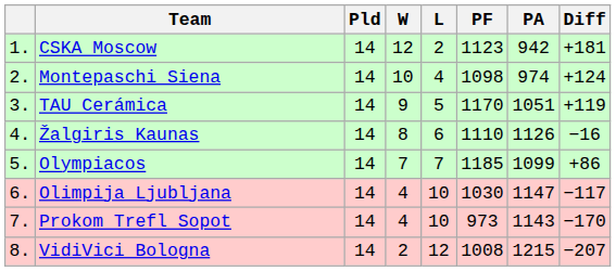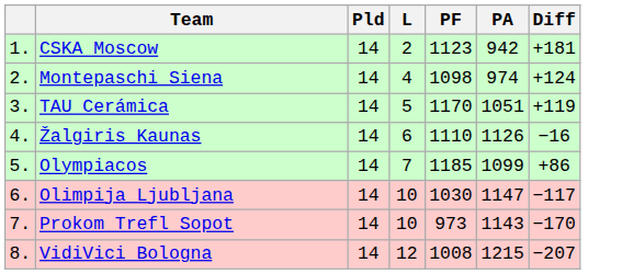 <table class="wikitable" style="text-align:center">
 <tr>
 <th width=15></th>
 <th width=220>Team</th>
 <th width=20>Pld</th>
-<th width=20>W</th>
 <th width=20>L</th>
 <th width=20>PF</th>
 <th width=20>PA</th>
 <th width=30>Diff</th>
 </tr>
 <tr style="background: #ccffcc;">
 <td>1.</td>
 <td align=left> <a href='#'>CSKA Moscow</a></td>
 <td>14</td>
-<td>12</td>
 <td>2</td>
 <td>1123</td>
 <td>942</td>
 <td>+181</td>
 </tr>
 <tr style="background: #ccffcc;">
 <td>2.</td>
 <td align=left> <a href='#'>Montepaschi Siena</a></td>
 <td>14</td>
-<td>10</td>
 <td>4</td>
 <td>1098</td>
 <td>974</td>
 <td>+124</td>
 </tr>
 <tr style="background: #ccffcc;">
 <td>3.</td>
 <td align=left> <a href='#'>TAU Cerámica</a></td>
 <td>14</td>
-<td>9</td>
 <td>5</td>
 <td>1170</td>
 <td>1051</td>
 <td>+119</td>
 </tr>
 <tr style="background: #ccffcc;">
 <td>4.</td>
 <td align=left> <a href='#'>Žalgiris Kaunas</a></td>
 <td>14</td>
-<td>8</td>
 <td>6</td>
 <td>1110</td>
 <td>1126</td>
 <td>−16</td>
 </tr>
 <tr style="background: #ccffcc;">
 <td>5.</td>
 <td align=left> <a href='#'>Olympiacos</a></td>
 <td>14</td>
 <td>7</td>
-<td>7</td>
 <td>1185</td>
 <td>1099</td>
 <td>+86</td>
 </tr>
 <tr style="background: #ffcccc;">
 <td>6.</td>
 <td align=left> <a href='#'>Olimpija Ljubljana</a></td>
 <td>14</td>
-<td>4</td>
 <td>10</td>
 <td>1030</td>
 <td>1147</td>
 <td>−117</td>
 </tr>
 <tr style="background: #ffcccc;">
 <td>7.</td>
 <td align=left> <a href='#'>Prokom Trefl Sopot</a></td>
 <td>14</td>
-<td>4</td>
 <td>10</td>
 <td>973</td>
 <td>1143</td>
 <td>−170</td>
 </tr>
 <tr style="background: #ffcccc;">
 <td>8.</td>
 <td align=left> <a href='#'>VidiVici Bologna</a></td>
 <td>14</td>
-<td>2</td>
 <td>12</td>
 <td>1008</td>
 <td>1215</td>
 <td>−207</td>
 </tr>
 </table>
